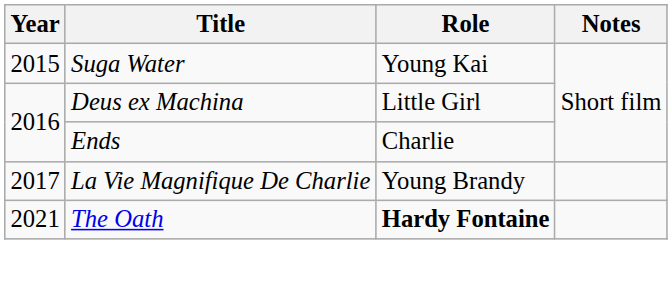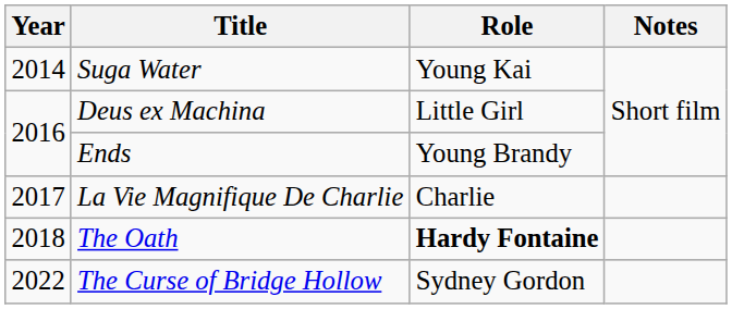 <table class="wikitable sortable">
 <tr>
 <th scope="col">Year</th>
 <th scope="col">Title</th>
 <th scope="col">Role</th>
 <th>Notes</th>
 </tr>
 <tr>
-<td>2015</td>
+<td>2014</td>
 <td><em>Suga Water</em></td>
 <td>Young Kai</td>
 <td rowspan="3">Short film</td>
 </tr>
 <tr>
 <td rowspan="2">2016</td>
 <td><em>Deus ex Machina</em></td>
 <td>Little Girl</td>
 </tr>
 <tr>
 <td><em>Ends</em></td>
-<td>Charlie</td>
+<td>Young Brandy</td>
 </tr>
 <tr>
 <td>2017</td>
 <td><em>La Vie Magnifique De Charlie</em></td>
-<td>Young Brandy</td>
+<td>Charlie</td>
 <td></td>
 </tr>
 <tr>
-<td>2021</td>
+<td>2018</td>
 <td><em><a href='#'>The Oath</a></em></td>
 <td><strong>Hardy Fontaine</strong></td>
 <td></td>
 </tr>
+<tr>
+<td>2022</td>
+<td><em><a href='#'>The Curse of Bridge Hollow</a></em></td>
+<td>Sydney Gordon</td>
+<td></td>
+</tr>
 </table>
